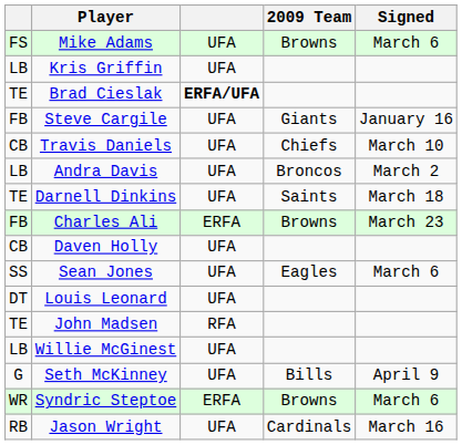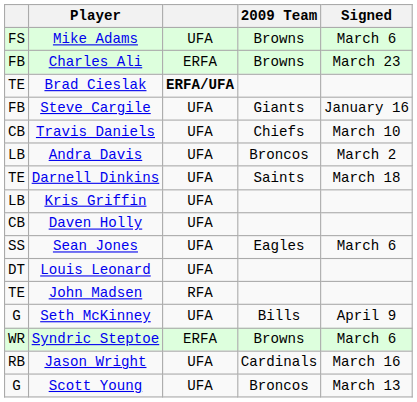 <table class="wikitable" style="text-align:center">
 <tr>
 <th></th>
 <th>Player</th>
 <th></th>
 <th>2009 Team</th>
 <th>Signed</th>
 </tr>
 <tr style="background:#dfd;">
 <td>FS</td>
 <td><a href='#'>Mike Adams</a></td>
 <td>UFA</td>
 <td>Browns</td>
 <td>March 6</td>
 </tr>
-<tr>
-<td>LB</td>
-<td><a href='#'>Kris Griffin</a></td>
-<td>UFA</td>
-<td></td>
-<td></td>
+<tr style="background:#dfd;">
+<td>FB</td>
+<td><a href='#'>Charles Ali</a></td>
+<td>ERFA</td>
+<td>Browns</td>
+<td>March 23</td>
 </tr>
 <tr>
 <td>TE</td>
 <td><a href='#'>Brad Cieslak</a></td>
 <td><strong>ERFA/UFA</strong></td>
 <td></td>
 <td></td>
 </tr>
 <tr>
 <td>FB</td>
 <td><a href='#'>Steve Cargile</a></td>
 <td>UFA</td>
 <td>Giants</td>
 <td>January 16</td>
 </tr>
 <tr>
 <td>CB</td>
 <td><a href='#'>Travis Daniels</a></td>
 <td>UFA</td>
 <td>Chiefs</td>
 <td>March 10</td>
 </tr>
 <tr>
 <td>LB</td>
 <td><a href='#'>Andra Davis</a></td>
 <td>UFA</td>
 <td>Broncos</td>
 <td>March 2</td>
 </tr>
 <tr>
 <td>TE</td>
 <td><a href='#'>Darnell Dinkins</a></td>
 <td>UFA</td>
 <td>Saints</td>
 <td>March 18</td>
 </tr>
-<tr style="background:#dfd;">
-<td>FB</td>
-<td><a href='#'>Charles Ali</a></td>
-<td>ERFA</td>
-<td>Browns</td>
-<td>March 23</td>
+<tr>
+<td>LB</td>
+<td><a href='#'>Kris Griffin</a></td>
+<td>UFA</td>
+<td></td>
+<td></td>
 </tr>
 <tr>
 <td>CB</td>
 <td><a href='#'>Daven Holly</a></td>
 <td>UFA</td>
 <td></td>
 <td></td>
 </tr>
 <tr>
 <td>SS</td>
 <td><a href='#'>Sean Jones</a></td>
 <td>UFA</td>
 <td>Eagles</td>
 <td>March 6</td>
 </tr>
 <tr>
 <td>DT</td>
 <td><a href='#'>Louis Leonard</a></td>
 <td>UFA</td>
 <td></td>
 <td></td>
 </tr>
 <tr>
 <td>TE</td>
 <td><a href='#'>John Madsen</a></td>
 <td>RFA</td>
 <td></td>
 <td></td>
 </tr>
 <tr>
-<td>LB</td>
-<td><a href='#'>Willie McGinest</a></td>
-<td>UFA</td>
-<td></td>
-<td></td>
-</tr>
-<tr>
 <td>G</td>
 <td><a href='#'>Seth McKinney</a></td>
 <td>UFA</td>
 <td>Bills</td>
 <td>April 9</td>
 </tr>
 <tr style="background:#dfd;">
 <td>WR</td>
 <td><a href='#'>Syndric Steptoe</a></td>
 <td>ERFA</td>
 <td>Browns</td>
 <td>March 6</td>
 </tr>
 <tr>
 <td>RB</td>
 <td><a href='#'>Jason Wright</a></td>
 <td>UFA</td>
 <td>Cardinals</td>
 <td>March 16</td>
 </tr>
+<tr>
+<td>G</td>
+<td><a href='#'>Scott Young</a></td>
+<td>UFA</td>
+<td>Broncos</td>
+<td>March 13</td>
+</tr>
 </table>
